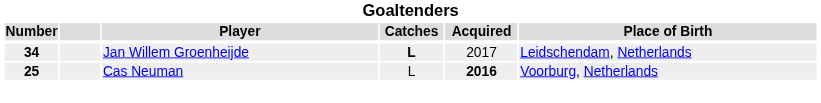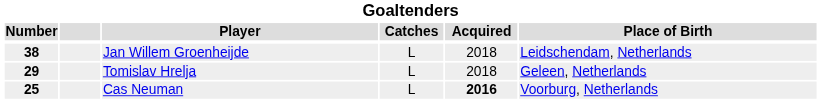 <table width=75%>
 <tr>
 <th colspan=6><big>Goaltenders</big></th>
 </tr>
 <tr bgcolor="#dddddd">
 <th width=5%>Number</th>
 <th width=5%></th>
 <th !width=15%>Player</th>
 <th width=8%>Catches</th>
 <th width=9%>Acquired</th>
 <th width=37%>Place of Birth</th>
 </tr>
 <tr>
 </tr>
 <tr bgcolor="#eeeeee">
-<td align=center><strong>34</strong></td>
+<td align=center><strong>38</strong></td>
 <td align=center></td>
 <td><a href='#'>Jan Willem Groenheijde</a></td>
-<td align=center><strong>L</strong></td>
-<td align=center>2017</td>
+<td align=center>L</td>
+<td align=center>2018</td>
 <td><a href='#'>Leidschendam</a>, <a href='#'>Netherlands</a></td>
+</tr>
+<tr bgcolor="#eeeeee">
+<td align=center><strong>29</strong></td>
+<td align=center></td>
+<td><a href='#'>Tomislav Hrelja</a></td>
+<td align=center>L</td>
+<td align=center>2018</td>
+<td><a href='#'>Geleen</a>, <a href='#'>Netherlands</a></td>
 </tr>
 <tr bgcolor="#eeeeee">
 <td align=center><strong>25</strong></td>
 <td align=center></td>
 <td><a href='#'>Cas Neuman</a></td>
 <td align=center>L</td>
 <td align=center><strong>2016</strong></td>
 <td><a href='#'>Voorburg</a>, <a href='#'>Netherlands</a></td>
 </tr>
 </table>
